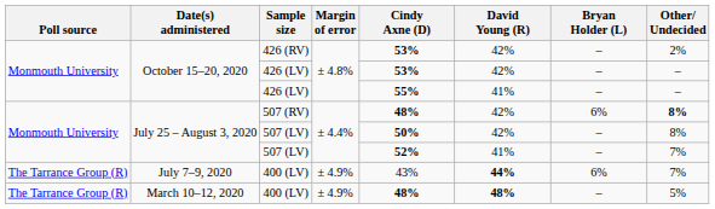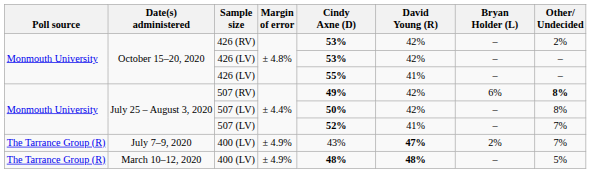 <table class="wikitable" style="font-size:90%;text-align:center;">
 <tr valign=bottom>
 <th>Poll source</th>
 <th>Date(s)<br>administered</th>
 <th>Sample<br>size</th>
 <th>Margin<br>of error</th>
 <th style="width:105px">Cindy<br>Axne (D)</th>
 <th style="width:105px">David<br>Young (R)</th>
 <th style="width:105px">Bryan<br>Holder (L)</th>
 <th>Other/<br>Undecided</th>
 </tr>
 <tr>
 <td rowspan=3 style="text-align:left;"><a href='#'>Monmouth University</a></td>
 <td rowspan=3>October 15–20, 2020</td>
 <td>426 (RV)</td>
 <td rowspan=3>± 4.8%</td>
 <td><strong>53%</strong></td>
 <td>42%</td>
 <td>–</td>
 <td>2%</td>
 </tr>
 <tr>
 <td>426 (LV)</td>
 <td><strong>53%</strong></td>
 <td>42%</td>
 <td>–</td>
 <td>–</td>
 </tr>
 <tr>
 <td>426 (LV)</td>
 <td><strong>55%</strong></td>
 <td>41%</td>
 <td>–</td>
 <td>–</td>
 </tr>
 <tr>
 <td rowspan=3 style="text-align:left;"><a href='#'>Monmouth University</a></td>
 <td rowspan=3>July 25 – August 3, 2020</td>
 <td>507 (RV)</td>
 <td rowspan=3>± 4.4%</td>
-<td><strong>48%</strong></td>
+<td><strong>49%</strong></td>
 <td>42%</td>
 <td>6%</td>
 <td><strong>8%</strong></td>
 </tr>
 <tr>
 <td>507 (LV)</td>
 <td><strong>50%</strong></td>
 <td>42%</td>
 <td>–</td>
 <td>8%</td>
 </tr>
 <tr>
 <td>507 (LV)</td>
 <td><strong>52%</strong></td>
 <td>41%</td>
 <td>–</td>
 <td>7%</td>
 </tr>
 <tr>
 <td style="text-align:left;"><a href='#'>The Tarrance Group (R)</a></td>
 <td>July 7–9, 2020</td>
 <td>400 (LV)</td>
 <td>± 4.9%</td>
 <td>43%</td>
-<td><strong>44%</strong></td>
-<td>6%</td>
+<td><strong>47%</strong></td>
+<td>2%</td>
 <td>7%</td>
 </tr>
 <tr>
 <td style="text-align:left;"><a href='#'>The Tarrance Group (R)</a></td>
 <td>March 10–12, 2020</td>
 <td>400 (LV)</td>
 <td>± 4.9%</td>
 <td><strong>48%</strong></td>
 <td><strong>48%</strong></td>
 <td>–</td>
 <td>5%</td>
 </tr>
 </table>
